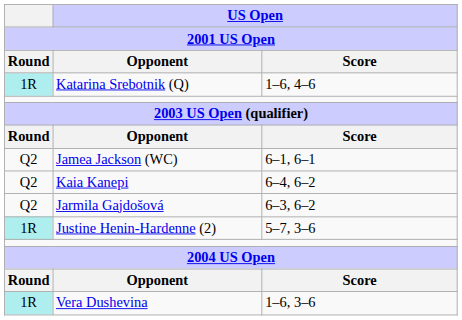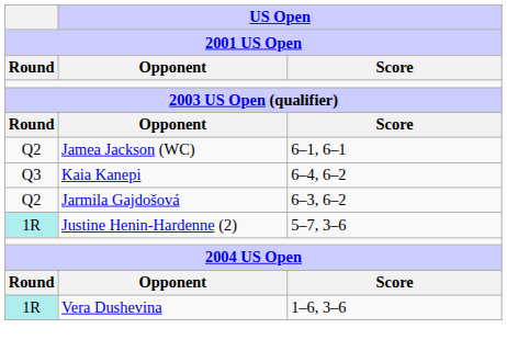 <table class="wikitable collapsible collapsed">
 <tr>
 <th></th>
 <th colspan=2 style="background:#ccf;"><a href='#'>US Open</a></th>
 </tr>
 <tr>
 <th colspan=3 style="background:#ccf;"><a href='#'>2001 US Open</a></th>
 </tr>
 <tr>
 <th>Round</th>
 <th width=225>Opponent</th>
 <th width=210>Score</th>
-</tr>
-<tr>
-<td style="text-align:center; background:#afeeee;">1R</td>
-<td> <a href='#'>Katarina Srebotnik</a> (Q)</td>
-<td>1–6, 4–6</td>
 </tr>
 <tr>
 <td colspan=3></td>
 </tr>
 <tr>
 <th colspan=3 style="background:#ccf;"><a href='#'>2003 US Open</a> (qualifier)</th>
 </tr>
 <tr>
 <th>Round</th>
 <th width=225>Opponent</th>
 <th width=210>Score</th>
 </tr>
 <tr>
 <td style="text-align:center;">Q2</td>
 <td> <a href='#'>Jamea Jackson</a> (WC)</td>
 <td>6–1, 6–1</td>
 </tr>
 <tr>
-<td style="text-align:center;">Q2</td>
+<td style="text-align:center;">Q3</td>
 <td> <a href='#'>Kaia Kanepi</a></td>
 <td>6–4, 6–2</td>
 </tr>
 <tr>
 <td style="text-align:center;">Q2</td>
 <td> <a href='#'>Jarmila Gajdošová</a></td>
 <td>6–3, 6–2</td>
 </tr>
 <tr>
 <td style="text-align:center; background:#afeeee;">1R</td>
 <td> <a href='#'>Justine Henin-Hardenne</a> (2)</td>
 <td>5–7, 3–6</td>
 </tr>
 <tr>
 <td colspan=3></td>
 </tr>
 <tr>
 <th colspan=3 style="background:#ccf;"><a href='#'>2004 US Open</a></th>
 </tr>
 <tr>
 <th>Round</th>
 <th width=225>Opponent</th>
 <th width=210>Score</th>
 </tr>
 <tr>
 <td style="text-align:center; background:#afeeee;">1R</td>
 <td> <a href='#'>Vera Dushevina</a></td>
 <td>1–6, 3–6</td>
 </tr>
 </table>
